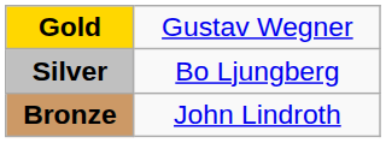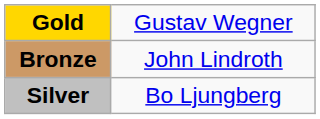 <table class="wikitable" style="text-align:center; " width="35%">
 <tr>
 <td bgcolor="gold"><strong>Gold</strong></td>
 <td><a href='#'>Gustav Wegner</a><br>  <small><em></em></small></td>
 </tr>
 <tr>
+<td bgcolor="CC9966"><strong>Bronze</strong></td>
+<td><a href='#'>John Lindroth</a><br>  <small><em></em></small></td>
+</tr>
+<tr>
 <td bgcolor="silver"><strong>Silver</strong></td>
 <td><a href='#'>Bo Ljungberg</a><br>  <small><em></em></small></td>
 </tr>
-<tr>
-<td bgcolor="CC9966"><strong>Bronze</strong></td>
-<td><a href='#'>John Lindroth</a><br>  <small><em></em></small></td>
-</tr>
 </table>
